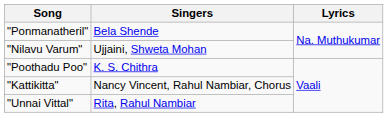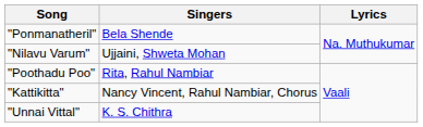 <table class="wikitable">
 <tr>
 <th>Song</th>
 <th>Singers</th>
 <th>Lyrics</th>
 </tr>
 <tr>
 <td>"Ponmanatheril"</td>
 <td><a href='#'>Bela Shende</a></td>
 <td rowspan=2><a href='#'>Na. Muthukumar</a></td>
 </tr>
 <tr>
 <td>"Nilavu Varum"</td>
 <td>Ujjaini, <a href='#'>Shweta Mohan</a></td>
 </tr>
 <tr>
 <td>"Poothadu Poo"</td>
-<td><a href='#'>K. S. Chithra</a></td>
+<td><a href='#'>Rita</a>, <a href='#'>Rahul Nambiar</a></td>
 <td rowspan=3><a href='#'>Vaali</a></td>
 </tr>
 <tr>
 <td>"Kattikitta"</td>
 <td>Nancy Vincent, Rahul Nambiar, Chorus</td>
 </tr>
 <tr>
 <td>"Unnai Vittal"</td>
-<td><a href='#'>Rita</a>, <a href='#'>Rahul Nambiar</a></td>
+<td><a href='#'>K. S. Chithra</a></td>
 </tr>
 </table>
